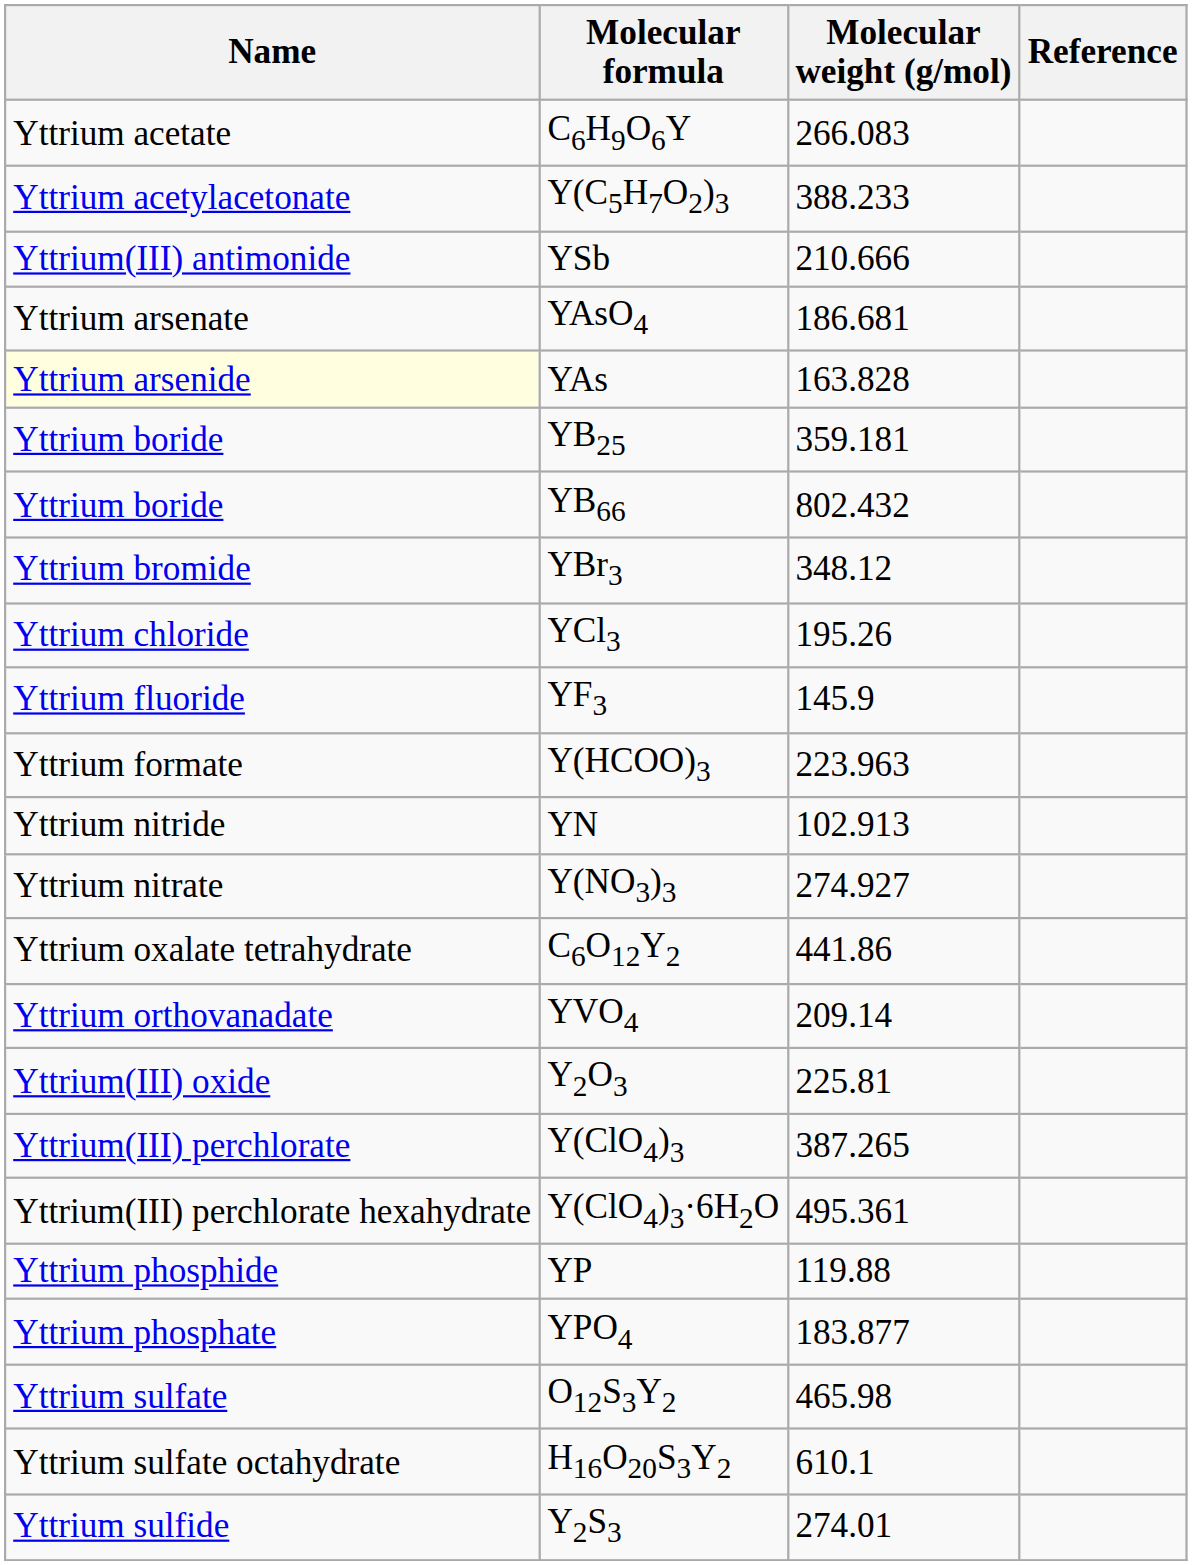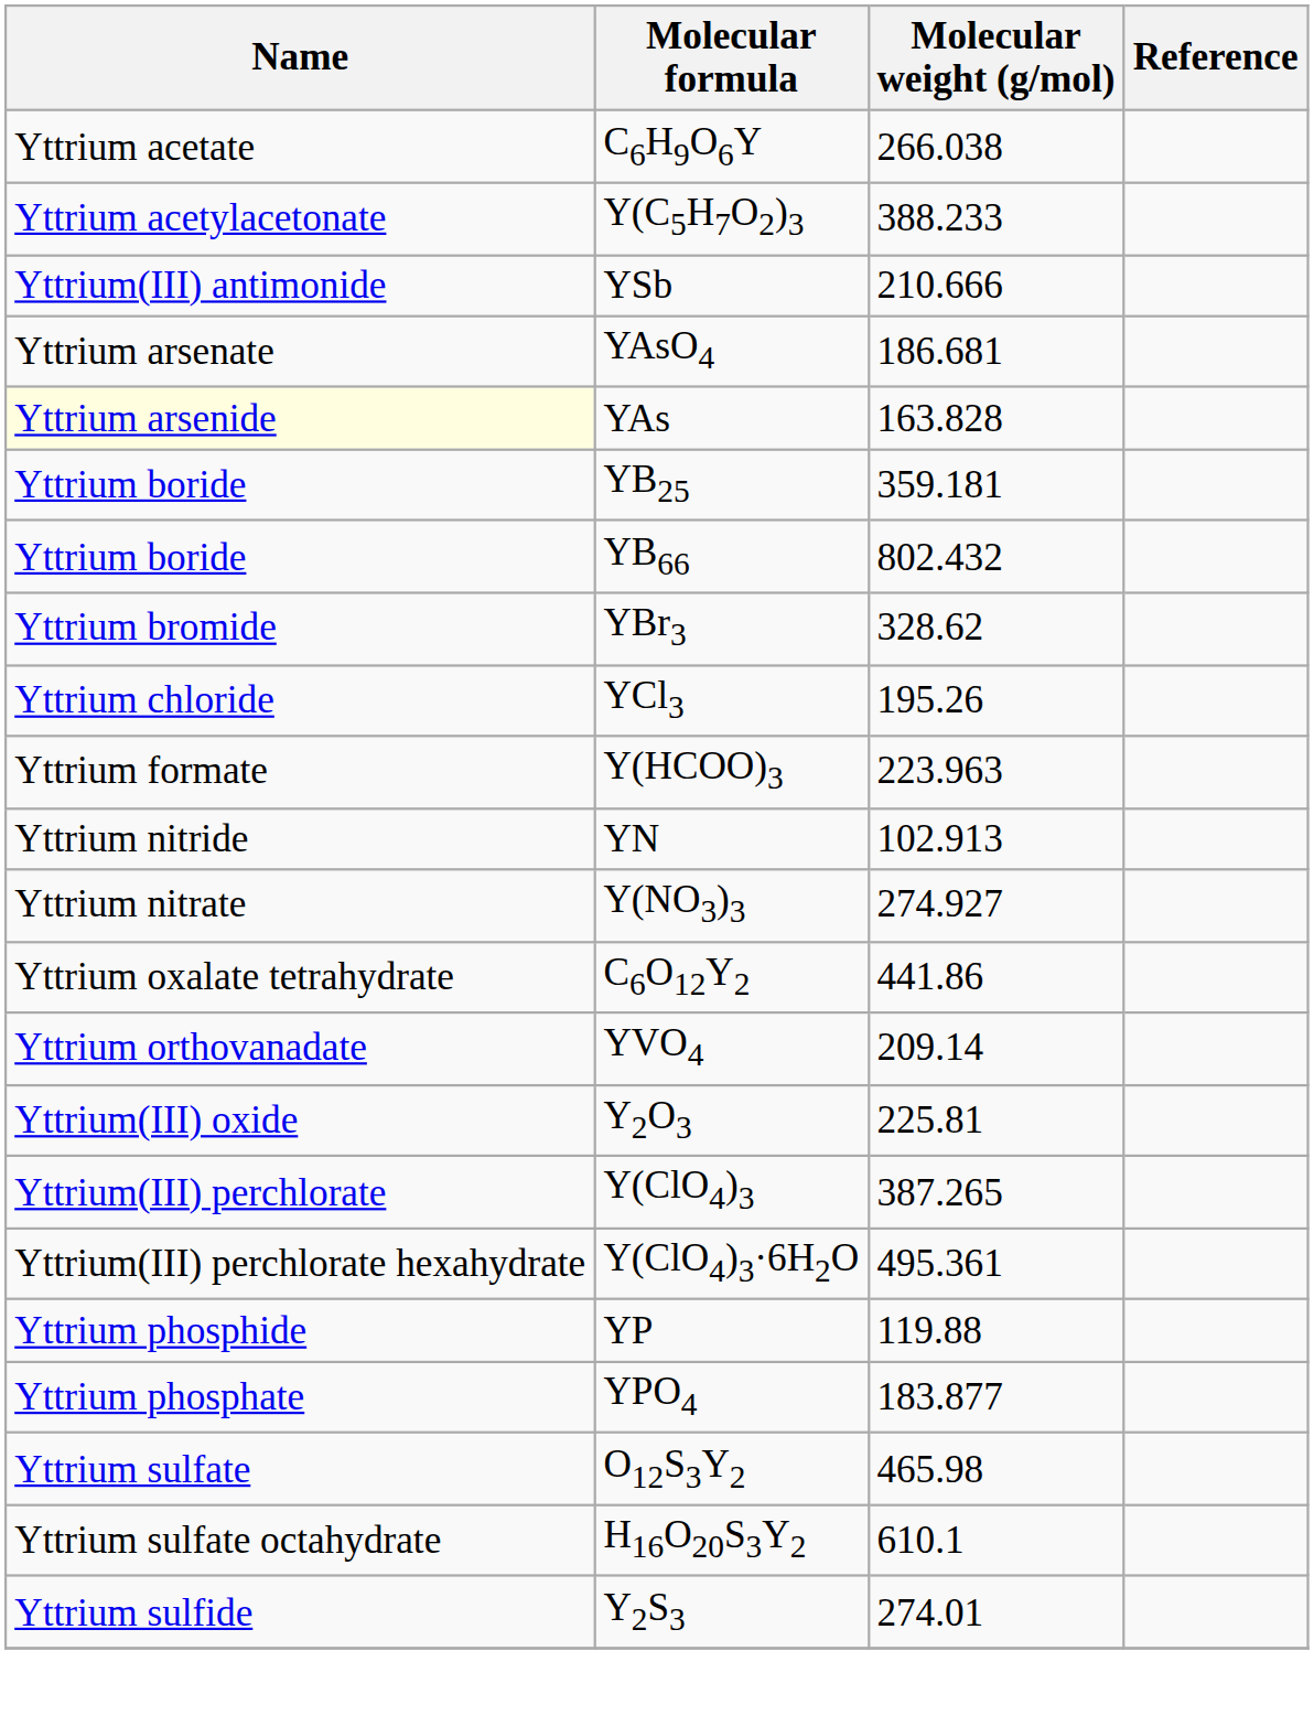 <table class="wikitable">
 <tr>
 <th>Name</th>
 <th>Molecular<br>formula</th>
 <th>Molecular<br>weight (g/mol)</th>
 <th>Reference</th>
 </tr>
 <tr>
 <td>Yttrium acetate</td>
 <td>C<sub>6</sub>H<sub>9</sub>O<sub>6</sub>Y</td>
-<td>266.083</td>
+<td>266.038</td>
 <td></td>
 </tr>
 <tr>
 <td><a href='#'>Yttrium acetylacetonate</a></td>
 <td>Y(C<sub>5</sub>H<sub>7</sub>O<sub>2</sub>)<sub>3</sub></td>
 <td>388.233</td>
 <td></td>
 </tr>
 <tr>
 <td><a href='#'>Yttrium(III) antimonide</a></td>
 <td>YSb</td>
 <td>210.666</td>
 <td></td>
 </tr>
 <tr>
 <td>Yttrium arsenate</td>
 <td>YAsO<sub>4</sub></td>
 <td>186.681</td>
 <td></td>
 </tr>
 <tr>
 <td style="background: lightyellow;"><a href='#'>Yttrium arsenide</a></td>
 <td>YAs</td>
 <td>163.828</td>
 <td></td>
 </tr>
 <tr>
 <td><a href='#'>Yttrium boride</a></td>
 <td>YB<sub>25</sub></td>
 <td>359.181</td>
 <td></td>
 </tr>
 <tr>
 <td><a href='#'>Yttrium boride</a></td>
 <td>YB<sub>66</sub></td>
 <td>802.432</td>
 <td></td>
 </tr>
 <tr>
 <td><a href='#'>Yttrium bromide</a></td>
 <td>YBr<sub>3</sub></td>
-<td>348.12</td>
+<td>328.62</td>
 <td></td>
 </tr>
 <tr>
 <td><a href='#'>Yttrium chloride</a></td>
 <td>YCl<sub>3</sub></td>
 <td>195.26</td>
-<td></td>
-</tr>
-<tr>
-<td><a href='#'>Yttrium fluoride</a></td>
-<td>YF<sub>3</sub></td>
-<td>145.9</td>
 <td></td>
 </tr>
 <tr>
 <td>Yttrium formate</td>
 <td>Y(HCOO)<sub>3</sub></td>
 <td>223.963</td>
 <td></td>
 </tr>
 <tr>
 <td>Yttrium nitride</td>
 <td>YN</td>
 <td>102.913</td>
 <td></td>
 </tr>
 <tr>
 <td>Yttrium nitrate</td>
 <td>Y(NO<sub>3</sub>)<sub>3</sub></td>
 <td>274.927</td>
 <td></td>
 </tr>
 <tr>
 <td>Yttrium oxalate tetrahydrate</td>
 <td>C<sub>6</sub>O<sub>12</sub>Y<sub>2</sub></td>
 <td>441.86</td>
 <td></td>
 </tr>
 <tr>
 <td><a href='#'>Yttrium orthovanadate</a></td>
 <td>YVO<sub>4</sub></td>
 <td>209.14</td>
 <td></td>
 </tr>
 <tr>
 <td><a href='#'>Yttrium(III) oxide</a></td>
 <td>Y<sub>2</sub>O<sub>3</sub></td>
 <td>225.81</td>
 <td></td>
 </tr>
 <tr>
 <td><a href='#'>Yttrium(III) perchlorate</a></td>
 <td>Y(ClO<sub>4</sub>)<sub>3</sub></td>
 <td>387.265</td>
 <td></td>
 </tr>
 <tr>
 <td>Yttrium(III) perchlorate hexahydrate</td>
 <td>Y(ClO<sub>4</sub>)<sub>3</sub>·6H<sub>2</sub>O</td>
 <td>495.361</td>
 <td></td>
 </tr>
 <tr>
 <td><a href='#'>Yttrium phosphide</a></td>
 <td>YP</td>
 <td>119.88</td>
 <td></td>
 </tr>
 <tr>
 <td><a href='#'>Yttrium phosphate</a></td>
 <td>YPO<sub>4</sub></td>
 <td>183.877</td>
 <td></td>
 </tr>
 <tr>
 <td><a href='#'>Yttrium sulfate</a></td>
 <td>O<sub>12</sub>S<sub>3</sub>Y<sub>2</sub></td>
 <td>465.98</td>
 <td></td>
 </tr>
 <tr>
 <td>Yttrium sulfate octahydrate</td>
 <td>H<sub>16</sub>O<sub>20</sub>S<sub>3</sub>Y<sub>2</sub></td>
 <td>610.1</td>
 <td></td>
 </tr>
 <tr>
 <td><a href='#'>Yttrium sulfide</a></td>
 <td>Y<sub>2</sub>S<sub>3</sub></td>
 <td>274.01</td>
 <td></td>
 </tr>
 <tr>
 </tr>
 </table>
